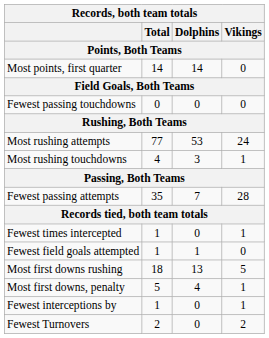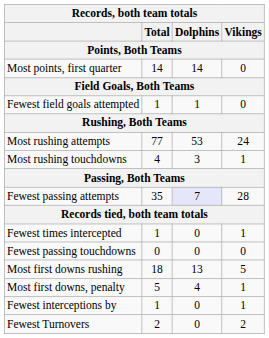 <table class="wikitable">
 <tr>
 <th colspan=4>Records, both team totals</th>
 </tr>
 <tr>
 <th></th>
 <th>Total</th>
 <th>Dolphins</th>
 <th>Vikings</th>
 </tr>
 <tr>
 <th colspan=4>Points, Both Teams</th>
 </tr>
 <tr align=center>
 <td align=left>Most points, first quarter</td>
 <td>14</td>
 <td>14</td>
 <td>0</td>
 </tr>
 <tr>
 <th colspan=4>Field Goals, Both Teams</th>
 </tr>
 <tr align=center>
-<td align=left>Fewest passing touchdowns</td>
-<td>0</td>
-<td>0</td>
+<td align=left>Fewest field goals attempted</td>
+<td>1</td>
+<td>1</td>
 <td>0</td>
 </tr>
 <tr>
 <th colspan=4>Rushing, Both Teams</th>
 </tr>
 <tr align=center>
 <td align=left>Most rushing attempts</td>
 <td>77</td>
 <td>53</td>
 <td>24</td>
 </tr>
 <tr align=center>
 <td align=left>Most rushing touchdowns</td>
 <td>4</td>
 <td>3</td>
 <td>1</td>
 </tr>
 <tr>
 <th colspan=4>Passing, Both Teams</th>
 </tr>
 <tr align=center>
 <td align=left>Fewest passing attempts</td>
 <td>35</td>
-<td>7</td>
+<td style="background: lavender;">7</td>
 <td>28</td>
 </tr>
 <tr>
 <th colspan=4>Records tied, both team totals</th>
 </tr>
 <tr align=center>
 <td align=left>Fewest times intercepted</td>
 <td>1</td>
 <td>0</td>
 <td>1</td>
 </tr>
 <tr align=center>
-<td align=left>Fewest field goals attempted</td>
-<td>1</td>
-<td>1</td>
+<td align=left>Fewest passing touchdowns</td>
+<td>0</td>
+<td>0</td>
 <td>0</td>
 </tr>
 <tr align=center>
 <td align=left>Most first downs rushing</td>
 <td>18</td>
 <td>13</td>
 <td>5</td>
 </tr>
 <tr align=center>
 <td align=left>Most first downs, penalty</td>
 <td>5</td>
 <td>4</td>
 <td>1</td>
 </tr>
 <tr align=center>
 <td align=left>Fewest interceptions by</td>
 <td>1</td>
 <td>0</td>
 <td>1</td>
 </tr>
 <tr align=center>
 <td align=left>Fewest Turnovers</td>
 <td>2</td>
 <td>0</td>
 <td>2</td>
 </tr>
 </table>
